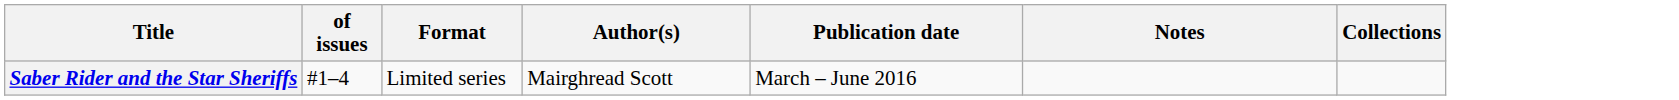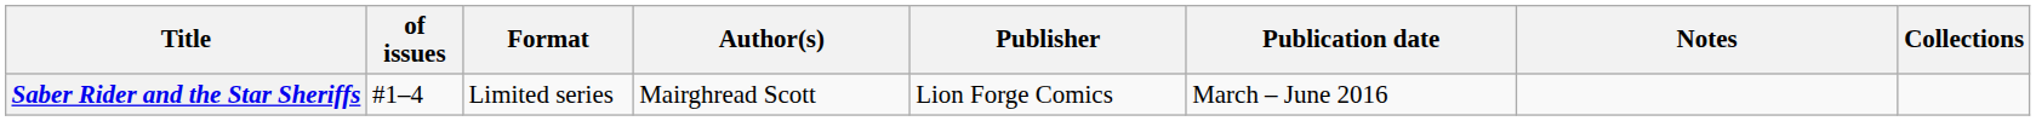 <table class="wikitable">
 <tr>
 <th>Title</th>
 <th style="width:40pt"> of issues</th>
 <th style="width:75pt">Format</th>
 <th style="width:125pt">Author(s)</th>
+<th style="width:125pt">Publisher</th>
 <th style="width:150pt">Publication date</th>
 <th style="width:175pt">Notes</th>
 <th>Collections</th>
 </tr>
 <tr>
 <th><em><a href='#'>Saber Rider and the Star Sheriffs</a></em></th>
 <td>#1–4</td>
 <td>Limited series</td>
 <td>Mairghread Scott</td>
+<td>Lion Forge Comics</td>
 <td>March – June 2016</td>
 <td></td>
 <td></td>
 </tr>
 </table>
